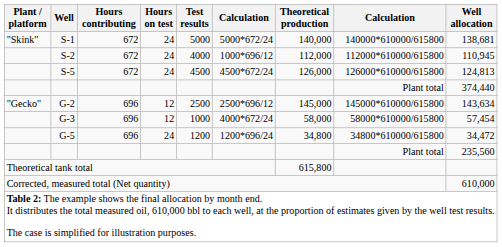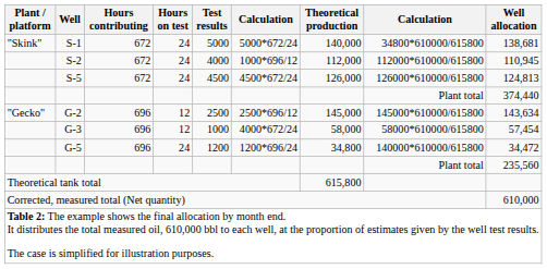 <table class="wikitable" style="text-align: right;">
 <tr>
 <th>Plant /<br>platform</th>
 <th>Well</th>
 <th>Hours<br>contributing</th>
 <th>Hours<br>on test</th>
 <th>Test<br>results</th>
 <th>Calculation</th>
 <th>Theoretical<br>production</th>
 <th>Calculation</th>
 <th>Well<br>allocation</th>
 </tr>
 <tr>
 <td align="left">"Skink"</td>
 <td>S-1</td>
 <td>672</td>
 <td>24</td>
 <td>5000</td>
 <td>5000*672/24</td>
 <td>140,000</td>
-<td>140000*610000/615800</td>
+<td>34800*610000/615800</td>
 <td>138,681</td>
 </tr>
 <tr>
 <td></td>
 <td>S-2</td>
 <td>672</td>
 <td>24</td>
 <td>4000</td>
 <td>1000*696/12</td>
 <td>112,000</td>
 <td>112000*610000/615800</td>
 <td>110,945</td>
 </tr>
 <tr>
 <td></td>
 <td>S-5</td>
 <td>672</td>
 <td>24</td>
 <td>4500</td>
 <td>4500*672/24</td>
 <td>126,000</td>
 <td>126000*610000/615800</td>
 <td>124,813</td>
 </tr>
 <tr>
 <td></td>
 <td></td>
 <td></td>
 <td></td>
 <td></td>
 <td></td>
 <td></td>
 <td>Plant total</td>
 <td>374,440</td>
 </tr>
 <tr>
 <td align="left">"Gecko"</td>
 <td>G-2</td>
 <td>696</td>
 <td>12</td>
 <td>2500</td>
 <td>2500*696/12</td>
 <td>145,000</td>
 <td>145000*610000/615800</td>
 <td>143,634</td>
 </tr>
 <tr>
 <td></td>
 <td>G-3</td>
 <td>696</td>
 <td>12</td>
 <td>1000</td>
 <td>4000*672/24</td>
 <td>58,000</td>
 <td>58000*610000/615800</td>
 <td>57,454</td>
 </tr>
 <tr>
 <td></td>
 <td>G-5</td>
 <td>696</td>
 <td>24</td>
 <td>1200</td>
 <td>1200*696/24</td>
 <td>34,800</td>
-<td>34800*610000/615800</td>
+<td>140000*610000/615800</td>
 <td>34,472</td>
 </tr>
 <tr>
 <td></td>
 <td></td>
 <td></td>
 <td></td>
 <td></td>
 <td></td>
 <td></td>
 <td>Plant total</td>
 <td>235,560</td>
 </tr>
 <tr>
 <td colspan="6"  align="left">Theoretical tank total</td>
 <td>615,800</td>
 <td></td>
 <td></td>
 </tr>
 <tr>
 <td colspan="8"  align="left">Corrected, measured total (Net quantity)</td>
 <td>610,000</td>
 </tr>
 <tr>
 <td colspan="9"  align="left" style="background:#ffffff;"><strong>Table 2:</strong> The example shows the final allocation by month end. <br>It distributes the total measured oil, 610,000 bbl to each well, at the proportion of estimates given by the well test results. <br><br>The case is simplified for illustration purposes.</td>
 </tr>
 </table>
